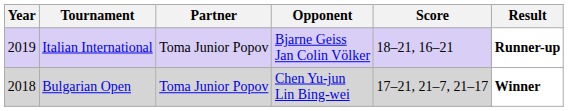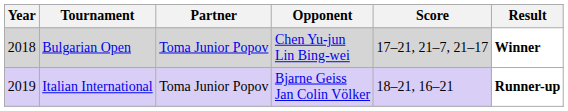 <table class="sortable wikitable" style="font-size: 90%;">
 <tr>
 <th>Year</th>
 <th>Tournament</th>
 <th>Partner</th>
 <th>Opponent</th>
 <th>Score</th>
 <th>Result</th>
 </tr>
+<tr style="background:#D5D5D5">
+<td align="center">2018</td>
+<td align="left"><a href='#'>Bulgarian Open</a></td>
+<td align="left"> <a href='#'>Toma Junior Popov</a></td>
+<td align="left"> <a href='#'>Chen Yu-jun</a><br> <a href='#'>Lin Bing-wei</a></td>
+<td align="left">17–21, 21–7, 21–17</td>
+<td style="text-align:left; background:white"> <strong>Winner</strong></td>
+</tr>
 <tr style="background:#D8CEF6">
 <td align="center">2019</td>
 <td align="left"><a href='#'>Italian International</a></td>
 <td align="left"> Toma Junior Popov</td>
 <td align="left"> <a href='#'>Bjarne Geiss</a><br> <a href='#'>Jan Colin Völker</a></td>
 <td align="left">18–21, 16–21</td>
 <td style="text-align:left; background:white"> <strong>Runner-up</strong></td>
 </tr>
-<tr style="background:#D5D5D5">
-<td align="center">2018</td>
-<td align="left"><a href='#'>Bulgarian Open</a></td>
-<td align="left"> <a href='#'>Toma Junior Popov</a></td>
-<td align="left"> <a href='#'>Chen Yu-jun</a><br> <a href='#'>Lin Bing-wei</a></td>
-<td align="left">17–21, 21–7, 21–17</td>
-<td style="text-align:left; background:white"> <strong>Winner</strong></td>
-</tr>
 </table>
